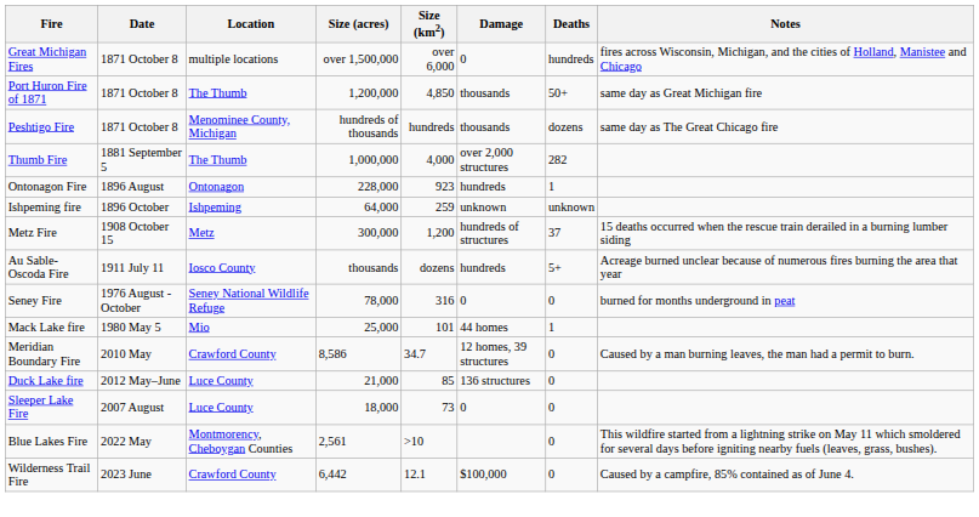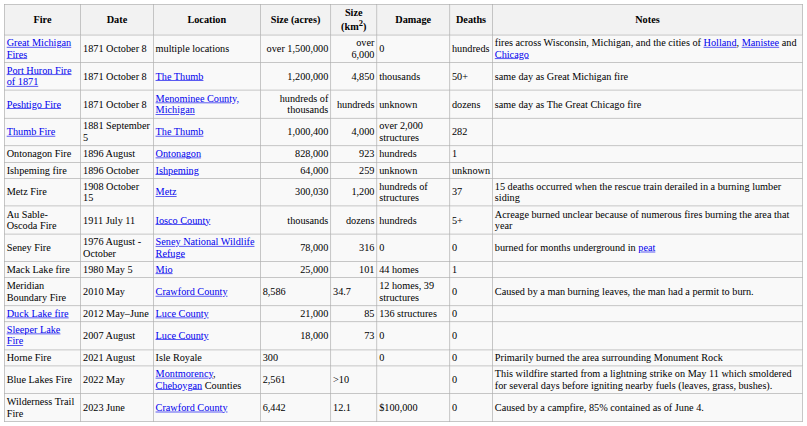 <table class="wikitable sortable">
 <tr>
 <th>Fire</th>
 <th>Date</th>
 <th>Location</th>
 <th>Size (acres)</th>
 <th>Size (km<sup>2</sup>)</th>
 <th>Damage</th>
 <th>Deaths</th>
 <th>Notes</th>
 </tr>
 <tr>
 <td><a href='#'>Great Michigan Fires</a></td>
 <td>1871 October 8</td>
 <td>multiple locations</td>
 <td align="right">over 1,500,000</td>
 <td align="right">over 6,000</td>
 <td>0</td>
 <td>hundreds</td>
 <td>fires across Wisconsin, Michigan, and the cities of <a href='#'>Holland</a>, <a href='#'>Manistee</a> and <a href='#'>Chicago</a></td>
 </tr>
 <tr>
 <td><a href='#'>Port Huron Fire of 1871</a></td>
 <td>1871 October 8</td>
 <td><a href='#'>The Thumb</a></td>
 <td align="right">1,200,000</td>
 <td align="right">4,850</td>
 <td>thousands</td>
 <td>50+</td>
 <td>same day as Great Michigan fire</td>
 </tr>
 <tr>
 <td><a href='#'>Peshtigo Fire</a></td>
 <td>1871 October 8</td>
 <td><a href='#'>Menominee County, Michigan</a></td>
 <td align="right">hundreds of thousands</td>
 <td align="right">hundreds</td>
-<td>thousands</td>
+<td>unknown</td>
 <td>dozens</td>
 <td>same day as The Great Chicago fire</td>
 </tr>
 <tr>
 <td><a href='#'>Thumb Fire</a></td>
 <td>1881 September 5</td>
 <td><a href='#'>The Thumb</a></td>
-<td align="right">1,000,000</td>
+<td align="right">1,000,400</td>
 <td align="right">4,000</td>
 <td>over 2,000 structures</td>
 <td>282</td>
 <td></td>
 </tr>
 <tr>
 <td>Ontonagon Fire</td>
 <td>1896 August</td>
 <td><a href='#'>Ontonagon</a></td>
-<td align="right">228,000</td>
+<td align="right">828,000</td>
 <td align="right">923</td>
 <td>hundreds</td>
 <td>1</td>
 <td></td>
 </tr>
 <tr>
 <td>Ishpeming fire</td>
 <td>1896 October</td>
 <td><a href='#'>Ishpeming</a></td>
 <td align="right">64,000</td>
 <td align="right">259</td>
 <td>unknown</td>
 <td>unknown</td>
 <td></td>
 </tr>
 <tr>
 <td>Metz Fire</td>
 <td>1908 October 15</td>
 <td><a href='#'>Metz</a></td>
-<td align="right">300,000</td>
+<td align="right">300,030</td>
 <td align="right">1,200</td>
 <td>hundreds of structures</td>
 <td>37</td>
 <td>15 deaths occurred when the rescue train derailed in a burning lumber siding</td>
 </tr>
 <tr>
 <td>Au Sable-Oscoda Fire</td>
 <td>1911 July 11</td>
 <td><a href='#'>Iosco County</a></td>
 <td align="right">thousands</td>
 <td align="right">dozens</td>
 <td>hundreds</td>
 <td>5+</td>
 <td>Acreage burned unclear because of numerous fires burning the area that year</td>
 </tr>
 <tr>
 <td>Seney Fire</td>
 <td>1976 August - October</td>
 <td><a href='#'>Seney National Wildlife Refuge</a></td>
 <td align="right">78,000</td>
 <td align="right">316</td>
 <td>0</td>
 <td>0</td>
 <td>burned for months underground in <a href='#'>peat</a></td>
 </tr>
 <tr>
 <td>Mack Lake fire</td>
 <td>1980 May 5</td>
 <td><a href='#'>Mio</a></td>
 <td align="right">25,000</td>
 <td align="right">101</td>
 <td>44 homes</td>
 <td>1</td>
 <td></td>
 </tr>
 <tr>
 <td>Meridian Boundary Fire</td>
 <td>2010 May</td>
 <td><a href='#'>Crawford County</a></td>
 <td>8,586</td>
 <td>34.7</td>
 <td>12 homes, 39 structures</td>
 <td>0</td>
 <td>Caused by a man burning leaves, the man had a permit to burn.</td>
 </tr>
 <tr>
 <td><a href='#'>Duck Lake fire</a></td>
 <td>2012 May–June</td>
 <td><a href='#'>Luce County</a></td>
 <td align="right">21,000</td>
 <td align="right">85</td>
 <td>136 structures</td>
 <td>0</td>
 <td></td>
 </tr>
 <tr>
 <td><a href='#'>Sleeper Lake Fire</a></td>
 <td>2007 August</td>
 <td><a href='#'>Luce County</a></td>
 <td align="right">18,000</td>
 <td align="right">73</td>
 <td>0</td>
 <td>0</td>
 <td></td>
 </tr>
 <tr>
+<td>Horne Fire</td>
+<td>2021 August</td>
+<td>Isle Royale</td>
+<td>300</td>
+<td></td>
+<td>0</td>
+<td>0</td>
+<td>Primarily burned the area surrounding Monument Rock</td>
+</tr>
+<tr>
 <td>Blue Lakes Fire</td>
 <td>2022 May</td>
 <td><a href='#'>Montmorency</a>, <a href='#'>Cheboygan</a> Counties</td>
 <td>2,561</td>
 <td>>10</td>
 <td></td>
 <td>0</td>
 <td>This wildfire started from a lightning strike on May 11 which smoldered for several days before igniting nearby fuels (leaves, grass, bushes).</td>
 </tr>
 <tr>
 <td>Wilderness Trail Fire</td>
 <td>2023 June</td>
 <td><a href='#'>Crawford County</a></td>
 <td>6,442</td>
 <td>12.1</td>
 <td>$100,000</td>
 <td>0</td>
 <td>Caused by a campfire, 85% contained as of June 4.</td>
 </tr>
 </table>
